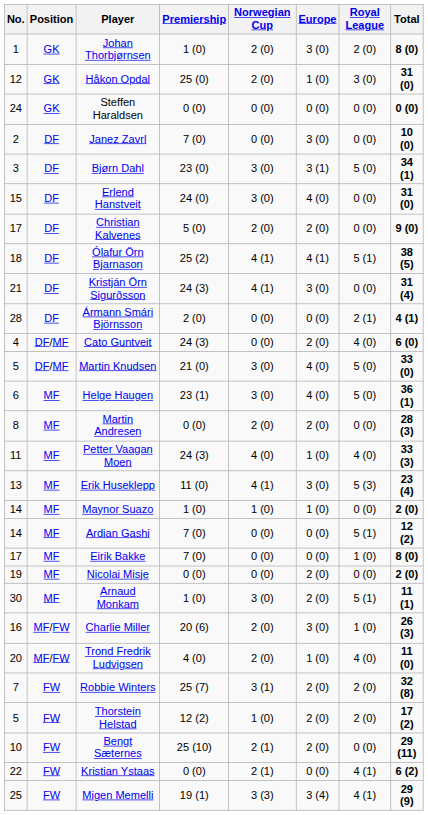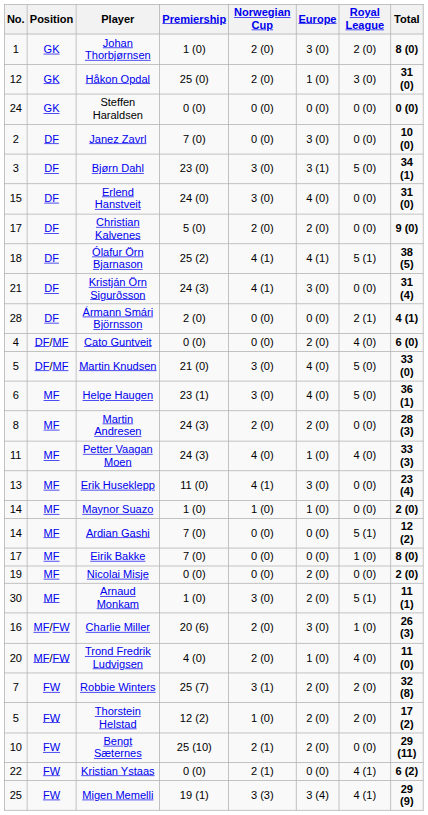 <table class="wikitable">
 <tr>
 <th>No.</th>
 <th>Position</th>
 <th align=center>Player</th>
 <th><a href='#'>Premiership</a></th>
 <th><a href='#'>Norwegian Cup</a></th>
 <th align=left><a href='#'>Europe</a></th>
 <th><a href='#'>Royal League</a></th>
 <th>Total</th>
 </tr>
 <tr>
 <td align=center>1</td>
 <td align=center><a href='#'>GK</a></td>
 <td align=center><a href='#'>Johan Thorbjørnsen</a></td>
 <td align=center>1 (0)</td>
 <td align=center>2 (0)</td>
 <td align=center>3 (0)</td>
 <td align=center>2 (0)</td>
 <td align=center><strong>8 (0)</strong></td>
 </tr>
 <tr>
 <td align=center>12</td>
 <td align=center><a href='#'>GK</a></td>
 <td align=center><a href='#'>Håkon Opdal</a></td>
 <td align=center>25 (0)</td>
 <td align=center>2 (0)</td>
 <td align=center>1 (0)</td>
 <td align=center>3 (0)</td>
 <td align=center><strong>31 (0)</strong></td>
 </tr>
 <tr>
 <td align=center>24</td>
 <td align=center><a href='#'>GK</a></td>
 <td align=center>Steffen Haraldsen</td>
 <td align=center>0 (0)</td>
 <td align=center>0 (0)</td>
 <td align=center>0 (0)</td>
 <td align=center>0 (0)</td>
 <td align=center><strong>0 (0)</strong></td>
 </tr>
 <tr>
 <td align=center>2</td>
 <td align=center><a href='#'>DF</a></td>
 <td align=center><a href='#'>Janez Zavrl</a></td>
 <td align=center>7 (0)</td>
 <td align=center>0 (0)</td>
 <td align=center>3 (0)</td>
 <td align=center>0 (0)</td>
 <td align=center><strong>10 (0)</strong></td>
 </tr>
 <tr>
 <td align=center>3</td>
 <td align=center><a href='#'>DF</a></td>
 <td align=center><a href='#'>Bjørn Dahl</a></td>
 <td align=center>23 (0)</td>
 <td align=center>3 (0)</td>
 <td align=center>3 (1)</td>
 <td align=center>5 (0)</td>
 <td align=center><strong>34 (1)</strong></td>
 </tr>
 <tr>
 <td align=center>15</td>
 <td align=center><a href='#'>DF</a></td>
 <td align=center><a href='#'>Erlend Hanstveit</a></td>
 <td align=center>24 (0)</td>
 <td align=center>3 (0)</td>
 <td align=center>4 (0)</td>
 <td align=center>0 (0)</td>
 <td align=center><strong>31 (0)</strong></td>
 </tr>
 <tr>
 <td align=center>17</td>
 <td align=center><a href='#'>DF</a></td>
 <td align=center><a href='#'>Christian Kalvenes</a></td>
 <td align=center>5 (0)</td>
 <td align=center>2 (0)</td>
 <td align=center>2 (0)</td>
 <td align=center>0 (0)</td>
 <td align=center><strong>9 (0)</strong></td>
 </tr>
 <tr>
 <td align=center>18</td>
 <td align=center><a href='#'>DF</a></td>
 <td align=center><a href='#'>Ólafur Örn Bjarnason</a></td>
 <td align=center>25 (2)</td>
 <td align=center>4 (1)</td>
 <td align=center>4 (1)</td>
 <td align=center>5 (1)</td>
 <td align=center><strong>38 (5)</strong></td>
 </tr>
 <tr>
 <td align=center>21</td>
 <td align=center><a href='#'>DF</a></td>
 <td align=center><a href='#'>Kristján Örn Sigurðsson</a></td>
 <td align=center>24 (3)</td>
 <td align=center>4 (1)</td>
 <td align=center>3 (0)</td>
 <td align=center>0 (0)</td>
 <td align=center><strong>31 (4)</strong></td>
 </tr>
 <tr>
 <td align=center>28</td>
 <td align=center><a href='#'>DF</a></td>
 <td align=center><a href='#'>Ármann Smári Björnsson</a></td>
 <td align=center>2 (0)</td>
 <td align=center>0 (0)</td>
 <td align=center>0 (0)</td>
 <td align=center>2 (1)</td>
 <td align=center><strong>4 (1)</strong></td>
 </tr>
 <tr>
 <td align=center>4</td>
 <td align=center><a href='#'>DF</a>/<a href='#'>MF</a></td>
 <td align=center><a href='#'>Cato Guntveit</a></td>
-<td align=center>24 (3)</td>
+<td align=center>0 (0)</td>
 <td align=center>0 (0)</td>
 <td align=center>2 (0)</td>
 <td align=center>4 (0)</td>
 <td align=center><strong>6 (0)</strong></td>
 </tr>
 <tr>
 <td align=center>5</td>
 <td align=center><a href='#'>DF</a>/<a href='#'>MF</a></td>
 <td align=center><a href='#'>Martin Knudsen</a></td>
 <td align=center>21 (0)</td>
 <td align=center>3 (0)</td>
 <td align=center>4 (0)</td>
 <td align=center>5 (0)</td>
 <td align=center><strong>33 (0)</strong></td>
 </tr>
 <tr>
 <td align=center>6</td>
 <td align=center><a href='#'>MF</a></td>
 <td align=center><a href='#'>Helge Haugen</a></td>
 <td align=center>23 (1)</td>
 <td align=center>3 (0)</td>
 <td align=center>4 (0)</td>
 <td align=center>5 (0)</td>
 <td align=center><strong>36 (1)</strong></td>
 </tr>
 <tr>
 <td align=center>8</td>
 <td align=center><a href='#'>MF</a></td>
 <td align=center><a href='#'>Martin Andresen</a></td>
-<td align=center>0 (0)</td>
+<td align=center>24 (3)</td>
 <td align=center>2 (0)</td>
 <td align=center>2 (0)</td>
 <td align=center>0 (0)</td>
 <td align=center><strong>28 (3)</strong></td>
 </tr>
 <tr>
 <td align=center>11</td>
 <td align=center><a href='#'>MF</a></td>
 <td align=center><a href='#'>Petter Vaagan Moen</a></td>
 <td align=center>24 (3)</td>
 <td align=center>4 (0)</td>
 <td align=center>1 (0)</td>
 <td align=center>4 (0)</td>
 <td align=center><strong>33 (3)</strong></td>
 </tr>
 <tr>
 <td align=center>13</td>
 <td align=center><a href='#'>MF</a></td>
 <td align=center><a href='#'>Erik Huseklepp</a></td>
 <td align=center>11 (0)</td>
 <td align=center>4 (1)</td>
 <td align=center>3 (0)</td>
-<td align=center>5 (3)</td>
+<td align=center>0 (0)</td>
 <td align=center><strong>23 (4)</strong></td>
 </tr>
 <tr>
 <td align=center>14</td>
 <td align=center><a href='#'>MF</a></td>
 <td align=center><a href='#'>Maynor Suazo</a></td>
 <td align=center>1 (0)</td>
 <td align=center>1 (0)</td>
 <td align=center>1 (0)</td>
 <td align=center>0 (0)</td>
 <td align=center><strong>2 (0)</strong></td>
 </tr>
 <tr>
 <td align=center>14</td>
 <td align=center><a href='#'>MF</a></td>
 <td align=center><a href='#'>Ardian Gashi</a></td>
 <td align=center>7 (0)</td>
 <td align=center>0 (0)</td>
 <td align=center>0 (0)</td>
 <td align=center>5 (1)</td>
 <td align=center><strong>12 (2)</strong></td>
 </tr>
 <tr>
 <td align=center>17</td>
 <td align=center><a href='#'>MF</a></td>
 <td align=center><a href='#'>Eirik Bakke</a></td>
 <td align=center>7 (0)</td>
 <td align=center>0 (0)</td>
 <td align=center>0 (0)</td>
 <td align=center>1 (0)</td>
 <td align=center><strong>8 (0)</strong></td>
 </tr>
 <tr>
 <td align=center>19</td>
 <td align=center><a href='#'>MF</a></td>
 <td align=center><a href='#'>Nicolai Misje</a></td>
 <td align=center>0 (0)</td>
 <td align=center>0 (0)</td>
 <td align=center>2 (0)</td>
 <td align=center>0 (0)</td>
 <td align=center><strong>2 (0)</strong></td>
 </tr>
 <tr>
 <td align=center>30</td>
 <td align=center><a href='#'>MF</a></td>
 <td align=center><a href='#'>Arnaud Monkam</a></td>
 <td align=center>1 (0)</td>
 <td align=center>3 (0)</td>
 <td align=center>2 (0)</td>
 <td align=center>5 (1)</td>
 <td align=center><strong>11 (1)</strong></td>
 </tr>
 <tr>
 <td align=center>16</td>
 <td align=center><a href='#'>MF</a>/<a href='#'>FW</a></td>
 <td align=center><a href='#'>Charlie Miller</a></td>
 <td align=center>20 (6)</td>
 <td align=center>2 (0)</td>
 <td align=center>3 (0)</td>
 <td align=center>1 (0)</td>
 <td align=center><strong>26 (3)</strong></td>
 </tr>
 <tr>
 <td align=center>20</td>
 <td align=center><a href='#'>MF</a>/<a href='#'>FW</a></td>
 <td align=center><a href='#'>Trond Fredrik Ludvigsen</a></td>
 <td align=center>4 (0)</td>
 <td align=center>2 (0)</td>
 <td align=center>1 (0)</td>
 <td align=center>4 (0)</td>
 <td align=center><strong>11 (0)</strong></td>
 </tr>
 <tr>
 <td align=center>7</td>
 <td align=center><a href='#'>FW</a></td>
 <td align=center><a href='#'>Robbie Winters</a></td>
 <td align=center>25 (7)</td>
 <td align=center>3 (1)</td>
 <td align=center>2 (0)</td>
 <td align=center>2 (0)</td>
 <td align=center><strong>32 (8)</strong></td>
 </tr>
 <tr>
 <td align=center>5</td>
 <td align=center><a href='#'>FW</a></td>
 <td align=center><a href='#'>Thorstein Helstad</a></td>
 <td align=center>12 (2)</td>
 <td align=center>1 (0)</td>
 <td align=center>2 (0)</td>
 <td align=center>2 (0)</td>
 <td align=center><strong>17 (2)</strong></td>
 </tr>
 <tr>
 <td align=center>10</td>
 <td align=center><a href='#'>FW</a></td>
 <td align=center><a href='#'>Bengt Sæternes</a></td>
 <td align=center>25 (10)</td>
 <td align=center>2 (1)</td>
 <td align=center>2 (0)</td>
 <td align=center>0 (0)</td>
 <td align=center><strong>29 (11)</strong></td>
 </tr>
 <tr>
 <td align=center>22</td>
 <td align=center><a href='#'>FW</a></td>
 <td align=center><a href='#'>Kristian Ystaas</a></td>
 <td align=center>0 (0)</td>
 <td align=center>2 (1)</td>
 <td align=center>0 (0)</td>
 <td align=center>4 (1)</td>
 <td align=center><strong>6 (2)</strong></td>
 </tr>
 <tr>
 <td align=center>25</td>
 <td align=center><a href='#'>FW</a></td>
 <td align=center><a href='#'>Migen Memelli</a></td>
 <td align=center>19 (1)</td>
 <td align=center>3 (3)</td>
 <td align=center>3 (4)</td>
 <td align=center>4 (1)</td>
 <td align=center><strong>29 (9)</strong></td>
 </tr>
 </table>
